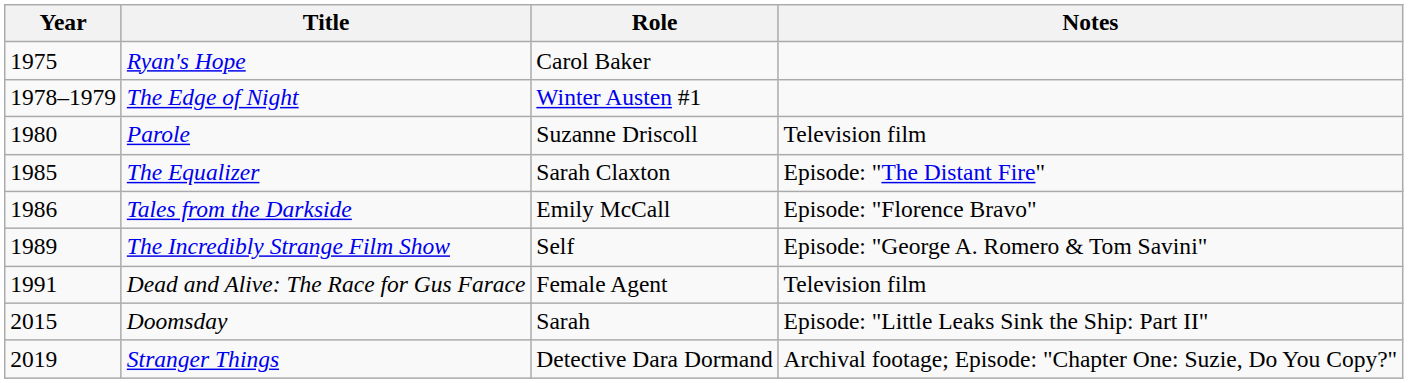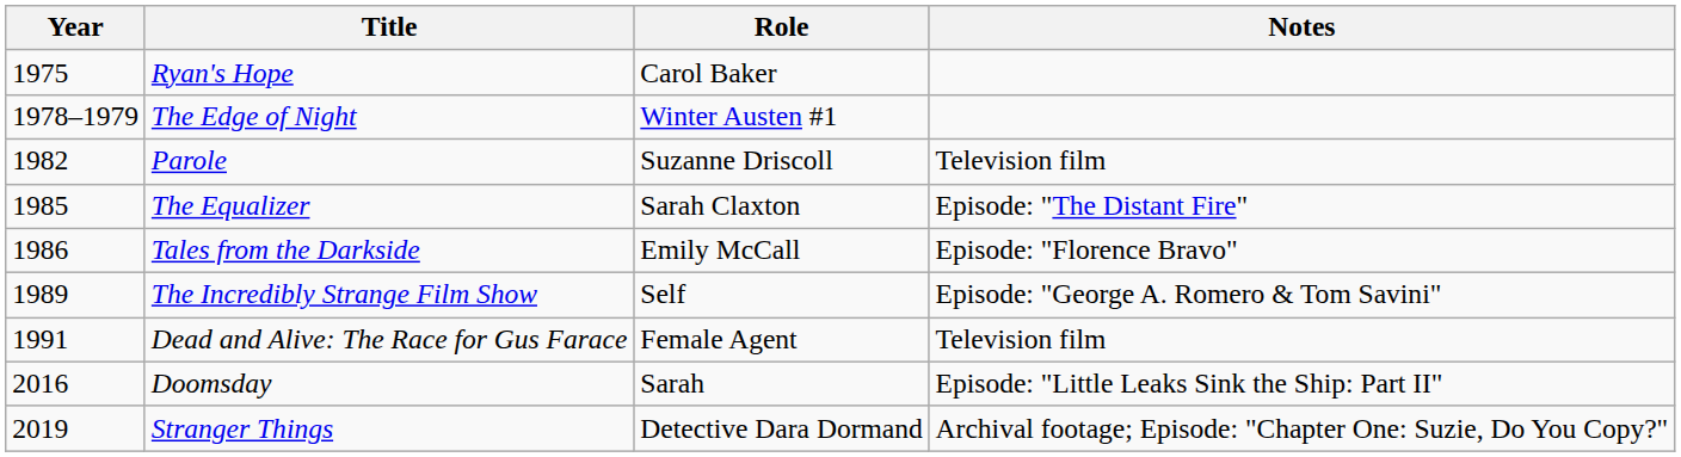 <table class="wikitable sortable">
 <tr>
 <th>Year</th>
 <th>Title</th>
 <th>Role</th>
 <th>Notes</th>
 </tr>
 <tr>
 <td>1975</td>
 <td><em><a href='#'>Ryan's Hope</a></em></td>
 <td>Carol Baker</td>
 <td></td>
 </tr>
 <tr>
 <td>1978–1979</td>
 <td><em><a href='#'>The Edge of Night</a></em></td>
 <td><a href='#'>Winter Austen</a> #1</td>
 <td></td>
 </tr>
 <tr>
-<td>1980</td>
+<td>1982</td>
 <td><a href='#'><em>Parole</em></a></td>
 <td>Suzanne Driscoll</td>
 <td>Television film</td>
 </tr>
 <tr>
 <td>1985</td>
 <td><em><a href='#'>The Equalizer</a></em></td>
 <td>Sarah Claxton</td>
 <td>Episode: "<a href='#'>The Distant Fire</a>"</td>
 </tr>
 <tr>
 <td>1986</td>
 <td><em><a href='#'>Tales from the Darkside</a></em></td>
 <td>Emily McCall</td>
 <td>Episode: "Florence Bravo"</td>
 </tr>
 <tr>
 <td>1989</td>
 <td><em><a href='#'>The Incredibly Strange Film Show</a></em></td>
 <td>Self</td>
 <td>Episode: "George A. Romero & Tom Savini"</td>
 </tr>
 <tr>
 <td>1991</td>
 <td><em>Dead and Alive: The Race for Gus Farace</em></td>
 <td>Female Agent</td>
 <td>Television film</td>
 </tr>
 <tr>
-<td>2015</td>
+<td>2016</td>
 <td><em>Doomsday</em></td>
 <td>Sarah</td>
 <td>Episode: "Little Leaks Sink the Ship: Part II"</td>
 </tr>
 <tr>
 <td>2019</td>
 <td><em><a href='#'>Stranger Things</a></em></td>
 <td>Detective Dara Dormand</td>
 <td>Archival footage; Episode: "Chapter One: Suzie, Do You Copy?"</td>
 </tr>
 </table>
